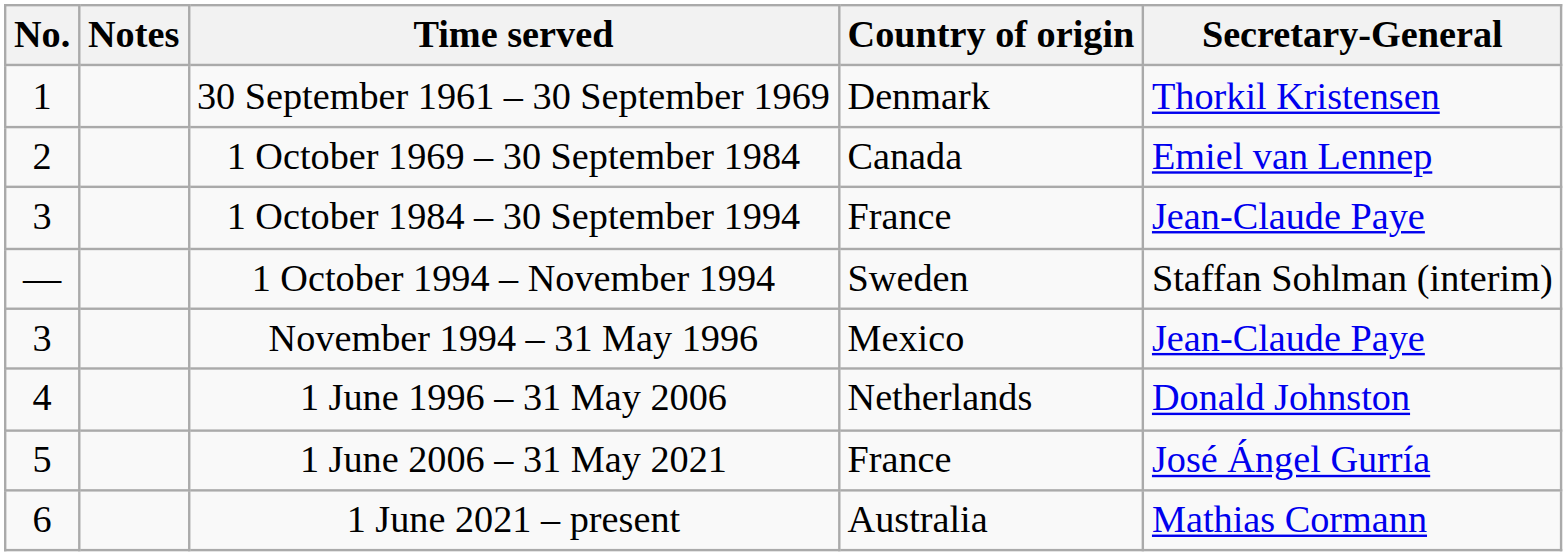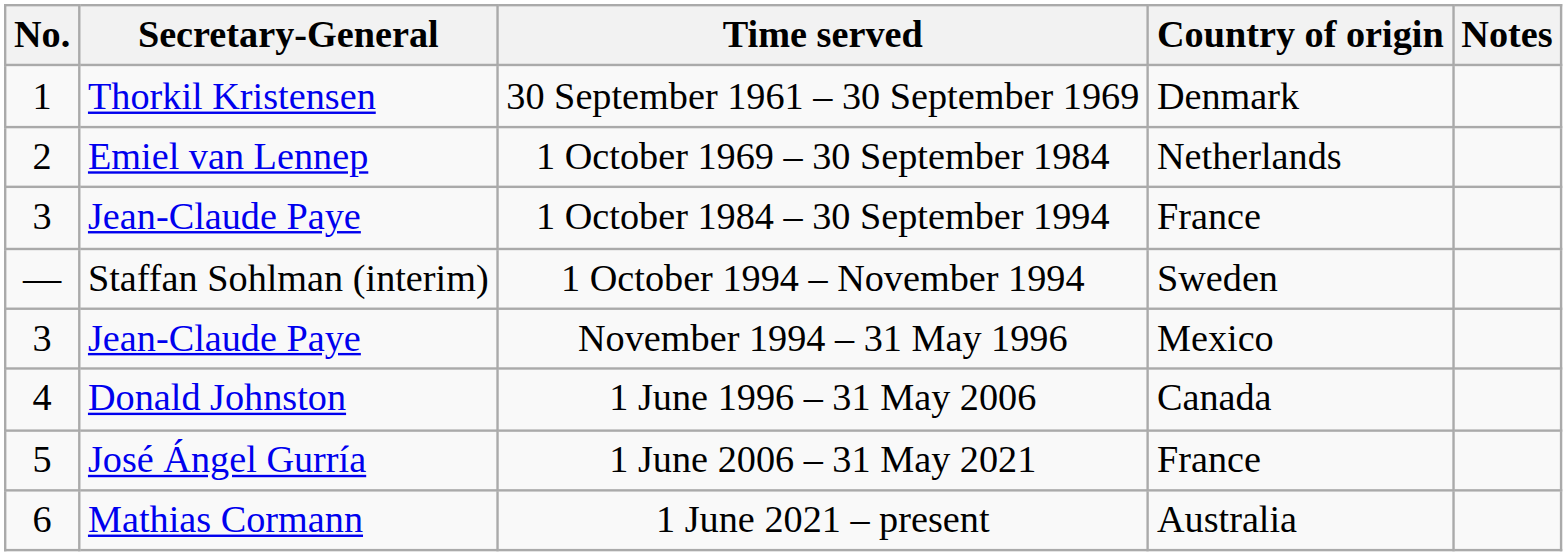 <table class="wikitable" style="clear:right; text-align:center">
 <tr>
 <th>No.</th>
-<th>Notes</th>
+<th>Secretary-General</th>
 <th>Time served</th>
 <th>Country of origin</th>
-<th>Secretary-General</th>
+<th>Notes</th>
 </tr>
 <tr>
 <td>1</td>
-<td></td>
+<td align="left"><a href='#'>Thorkil Kristensen</a></td>
 <td>30 September 1961 – 30 September 1969</td>
 <td align="left"> Denmark</td>
-<td align="left"><a href='#'>Thorkil Kristensen</a></td>
+<td></td>
 </tr>
 <tr>
 <td>2</td>
+<td align="left"><a href='#'>Emiel van Lennep</a></td>
+<td>1 October 1969 – 30 September 1984</td>
+<td align="left"> Netherlands</td>
 <td></td>
-<td>1 October 1969 – 30 September 1984</td>
-<td align="left"> Canada</td>
-<td align="left"><a href='#'>Emiel van Lennep</a></td>
 </tr>
 <tr>
 <td>3</td>
-<td></td>
+<td align="left"><a href='#'>Jean-Claude Paye</a></td>
 <td>1 October 1984 – 30 September 1994</td>
 <td align="left"> France</td>
-<td align="left"><a href='#'>Jean-Claude Paye</a></td>
+<td></td>
 </tr>
 <tr>
 <td>—</td>
-<td></td>
+<td align="left">Staffan Sohlman (interim)</td>
 <td>1 October 1994 – November 1994</td>
 <td align="left"> Sweden</td>
-<td align="left">Staffan Sohlman (interim)</td>
+<td></td>
 </tr>
 <tr>
 <td>3</td>
-<td></td>
+<td align="left"><a href='#'>Jean-Claude Paye</a></td>
 <td>November 1994 – 31 May 1996</td>
 <td align="left"> Mexico</td>
-<td align="left"><a href='#'>Jean-Claude Paye</a></td>
+<td></td>
 </tr>
 <tr>
 <td>4</td>
+<td align="left"><a href='#'>Donald Johnston</a></td>
+<td>1 June 1996 – 31 May 2006</td>
+<td align="left"> Canada</td>
 <td></td>
-<td>1 June 1996 – 31 May 2006</td>
-<td align="left"> Netherlands</td>
-<td align="left"><a href='#'>Donald Johnston</a></td>
 </tr>
 <tr>
 <td>5</td>
-<td></td>
+<td align="left"><a href='#'>José Ángel Gurría</a></td>
 <td>1 June 2006 – 31 May 2021</td>
 <td align="left"> France</td>
-<td align="left"><a href='#'>José Ángel Gurría</a></td>
+<td></td>
 </tr>
 <tr>
 <td>6</td>
-<td></td>
+<td align="left"><a href='#'>Mathias Cormann</a></td>
 <td>1 June 2021 – present</td>
 <td align="left"> Australia</td>
-<td align="left"><a href='#'>Mathias Cormann</a></td>
+<td></td>
 </tr>
 </table>
